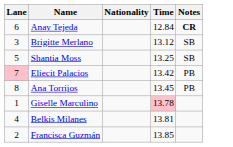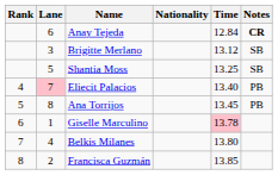 <table class="wikitable sortable" style="text-align:center;font-size:95%">
 <tr>
+<th>Rank</th>
 <th>Lane</th>
 <th>Name</th>
 <th>Nationality</th>
 <th>Time</th>
 <th>Notes</th>
 </tr>
 <tr>
+<td></td>
 <td>6</td>
 <td align=left><a href='#'>Anay Tejeda</a></td>
 <td align=left></td>
 <td>12.84</td>
 <td><strong>CR</strong></td>
 </tr>
 <tr>
+<td></td>
 <td>3</td>
 <td align=left><a href='#'>Brigitte Merlano</a></td>
 <td align=left></td>
 <td>13.12</td>
 <td>SB</td>
 </tr>
 <tr>
+<td></td>
 <td>5</td>
 <td align=left><a href='#'>Shantia Moss</a></td>
 <td align=left></td>
 <td>13.25</td>
 <td>SB</td>
 </tr>
 <tr>
+<td>4</td>
 <td style="background: pink;">7</td>
 <td align=left><a href='#'>Eliecit Palacios</a></td>
 <td align=left></td>
-<td>13.42</td>
+<td>13.40</td>
 <td>PB</td>
 </tr>
 <tr>
+<td>5</td>
 <td>8</td>
 <td align=left><a href='#'>Ana Torrijos</a></td>
 <td align=left></td>
 <td>13.45</td>
 <td>PB</td>
 </tr>
 <tr>
+<td>6</td>
 <td>1</td>
 <td align=left><a href='#'>Giselle Marculino</a></td>
 <td align=left></td>
 <td style="background: pink;">13.78</td>
 <td></td>
 </tr>
 <tr>
+<td>7</td>
 <td>4</td>
 <td align=left><a href='#'>Belkis Milanes</a></td>
 <td align=left></td>
-<td>13.81</td>
+<td>13.80</td>
 <td></td>
 </tr>
 <tr>
+<td>8</td>
 <td>2</td>
 <td align=left><a href='#'>Francisca Guzmán</a></td>
 <td align=left></td>
 <td>13.85</td>
 <td></td>
 </tr>
 </table>
